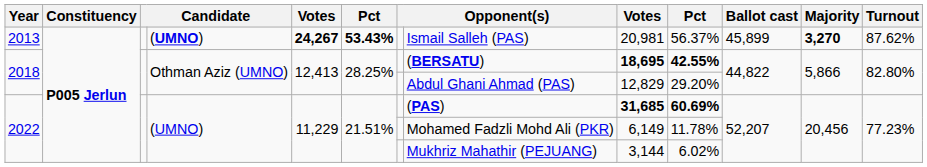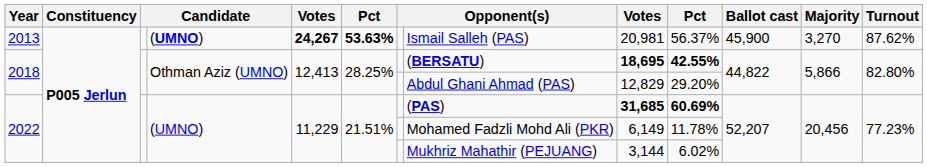 <table class="wikitable" style="margin:0.5em ; font-size:95%">
 <tr>
 <th>Year</th>
 <th>Constituency</th>
 <th colspan=2>Candidate</th>
 <th>Votes</th>
 <th>Pct</th>
 <th colspan=2>Opponent(s)</th>
 <th>Votes</th>
 <th>Pct</th>
 <th>Ballot cast</th>
 <th>Majority</th>
 <th>Turnout</th>
 </tr>
 <tr>
 <td><a href='#'>2013</a></td>
 <td rowspan=6><strong>P005 <a href='#'>Jerlun</a></strong></td>
 <td></td>
 <td> (<a href='#'><strong>UMNO</strong></a>)</td>
 <td align="right"><strong>24,267</strong></td>
-<td><strong>53.43%</strong></td>
+<td><strong>53.63%</strong></td>
 <td></td>
 <td><a href='#'>Ismail Salleh</a> (<a href='#'>PAS</a>)</td>
 <td align=right>20,981</td>
 <td>56.37%</td>
-<td>45,899</td>
-<td><strong>3,270</strong></td>
+<td>45,900</td>
+<td>3,270</td>
 <td>87.62%</td>
 </tr>
 <tr>
 <td rowspan=2><a href='#'>2018</a></td>
 <td rowspan=2 ></td>
 <td rowspan=2>Othman Aziz (<a href='#'>UMNO</a>)</td>
 <td rowspan=2 align="right">12,413</td>
 <td rowspan=2>28.25%</td>
 <td></td>
 <td> (<a href='#'><strong>BERSATU</strong></a>)</td>
 <td align="right"><strong>18,695</strong></td>
 <td><strong>42.55%</strong></td>
 <td rowspan=2>44,822</td>
 <td rowspan=2>5,866</td>
 <td rowspan=2>82.80%</td>
 </tr>
 <tr>
 <td></td>
 <td><a href='#'>Abdul Ghani Ahmad</a> (<a href='#'>PAS</a>)</td>
 <td align="right">12,829</td>
 <td>29.20%</td>
 </tr>
 <tr>
 <td rowspan="3"><a href='#'>2022</a></td>
 <td rowspan="3" ></td>
 <td rowspan="3"> (<a href='#'>UMNO</a>)</td>
 <td rowspan="3" align="right">11,229</td>
 <td rowspan="3">21.51%</td>
 <td bgcolor=></td>
 <td> (<strong><a href='#'>PAS</a></strong>)</td>
 <td align="right"><strong>31,685</strong></td>
 <td><strong>60.69%</strong></td>
 <td rowspan="3">52,207</td>
 <td rowspan="3">20,456</td>
 <td rowspan="3">77.23%</td>
 </tr>
 <tr>
 <td></td>
 <td>Mohamed Fadzli Mohd Ali (<a href='#'>PKR</a>)</td>
 <td align="right">6,149</td>
 <td>11.78%</td>
 </tr>
 <tr>
 <td bgcolor=></td>
 <td><a href='#'>Mukhriz Mahathir</a> (<a href='#'>PEJUANG</a>)</td>
 <td align="right">3,144</td>
 <td align=right>6.02%</td>
 </tr>
 </table>
